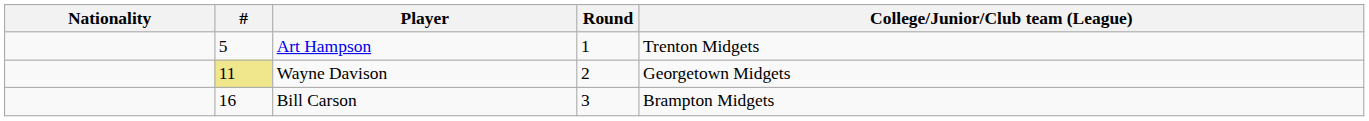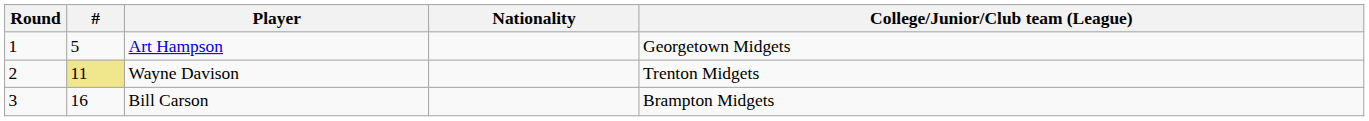 <table class="wikitable">
 <tr align="center">
-<th bgcolor="#DDDDFF" width="14.5%">Nationality</th>
+<th bgcolor="#DDDDFF" width="4.0%">Round</th>
 <th bgcolor="#DDDDFF" width="4.0%">#</th>
 <th bgcolor="#DDDDFF" width="21.0%">Player</th>
-<th bgcolor="#DDDDFF" width="4.0%">Round</th>
+<th bgcolor="#DDDDFF" width="14.5%">Nationality</th>
 <th bgcolor="#DDDDFF" width="50.0%">College/Junior/Club team (League)</th>
 </tr>
 <tr>
-<td></td>
+<td>1</td>
 <td>5</td>
 <td><a href='#'>Art Hampson</a></td>
-<td>1</td>
+<td></td>
+<td>Georgetown Midgets</td>
+</tr>
+<tr>
+<td>2</td>
+<td style="background: khaki;">11</td>
+<td>Wayne Davison</td>
+<td></td>
 <td>Trenton Midgets</td>
 </tr>
 <tr>
-<td></td>
-<td style="background: khaki;">11</td>
-<td>Wayne Davison</td>
-<td>2</td>
-<td>Georgetown Midgets</td>
-</tr>
-<tr>
-<td></td>
+<td>3</td>
 <td>16</td>
 <td>Bill Carson</td>
-<td>3</td>
+<td></td>
 <td>Brampton Midgets</td>
 </tr>
 </table>
